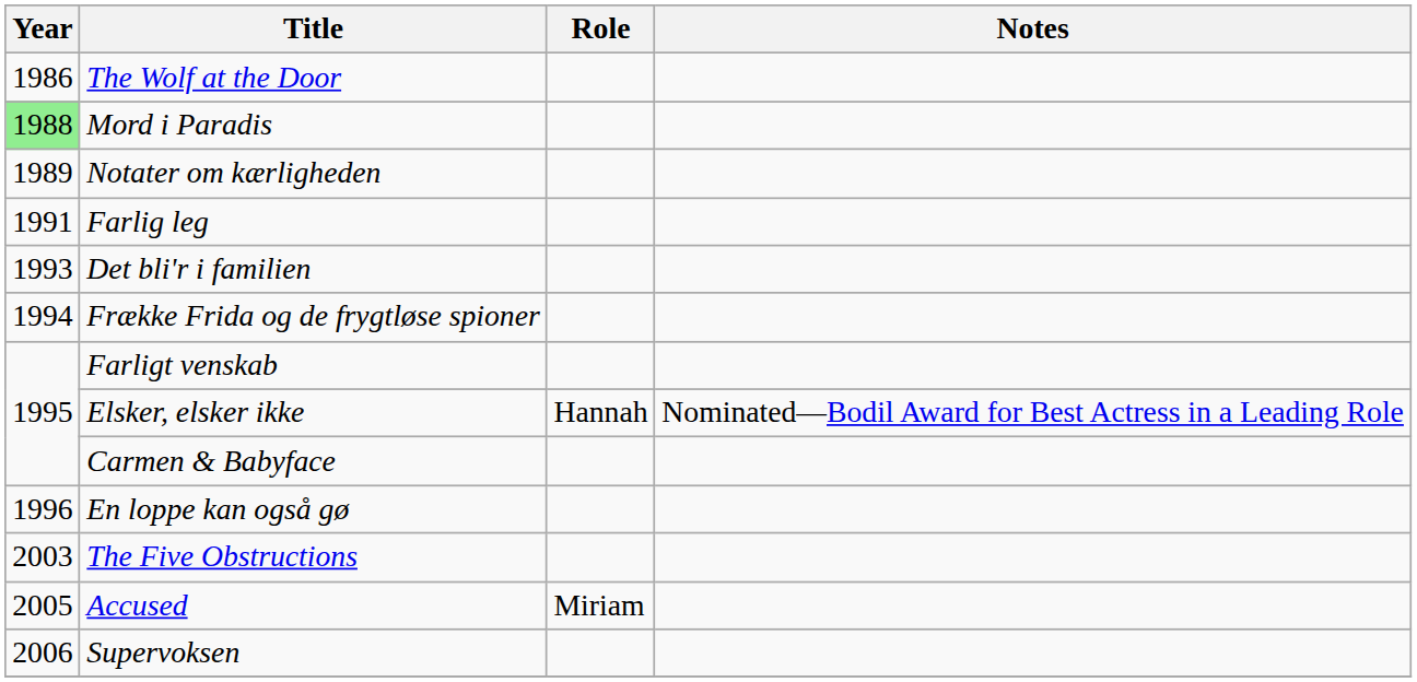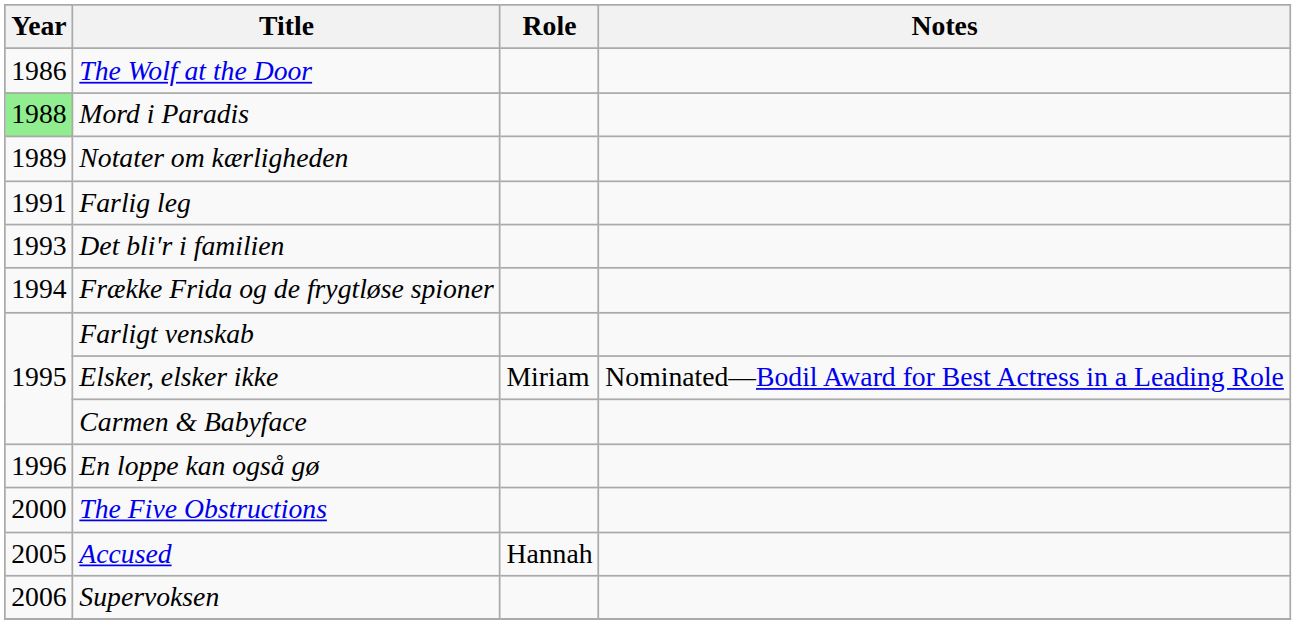 <table class="wikitable sortable">
 <tr>
 <th>Year</th>
 <th>Title</th>
 <th>Role</th>
 <th class="unsortable">Notes</th>
 </tr>
 <tr>
 <td>1986</td>
 <td><em><a href='#'>The Wolf at the Door</a></em></td>
 <td></td>
 <td></td>
 </tr>
 <tr>
 <td style="background: lightgreen;">1988</td>
 <td><em>Mord i Paradis</em></td>
 <td></td>
 <td></td>
 </tr>
 <tr>
 <td>1989</td>
 <td><em>Notater om kærligheden</em></td>
 <td></td>
 <td></td>
 </tr>
 <tr>
 <td>1991</td>
 <td><em>Farlig leg</em></td>
 <td></td>
 <td></td>
 </tr>
 <tr>
 <td>1993</td>
 <td><em>Det bli'r i familien</em></td>
 <td></td>
 <td></td>
 </tr>
 <tr>
 <td>1994</td>
 <td><em>Frække Frida og de frygtløse spioner</em></td>
 <td></td>
 <td></td>
 </tr>
 <tr>
 <td rowspan=3>1995</td>
 <td><em>Farligt venskab</em></td>
 <td></td>
 <td></td>
 </tr>
 <tr>
 <td><em>Elsker, elsker ikke</em></td>
-<td>Hannah</td>
+<td>Miriam</td>
 <td>Nominated—<a href='#'>Bodil Award for Best Actress in a Leading Role</a></td>
 </tr>
 <tr>
 <td><em>Carmen & Babyface</em></td>
 <td></td>
 <td></td>
 </tr>
 <tr>
 <td>1996</td>
 <td><em>En loppe kan også gø</em></td>
 <td></td>
 <td></td>
 </tr>
 <tr>
-<td>2003</td>
+<td>2000</td>
 <td><em><a href='#'>The Five Obstructions</a></em></td>
 <td></td>
 <td></td>
 </tr>
 <tr>
 <td>2005</td>
 <td><em><a href='#'>Accused</a></em></td>
-<td>Miriam</td>
+<td>Hannah</td>
 <td></td>
 </tr>
 <tr>
 <td>2006</td>
 <td><em>Supervoksen</em></td>
 <td></td>
 <td></td>
 </tr>
 <tr>
 </tr>
 </table>
